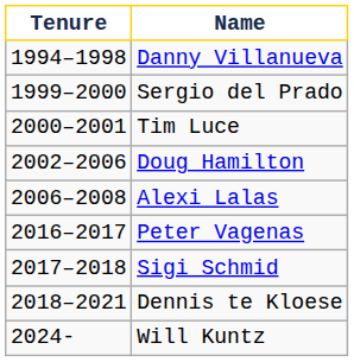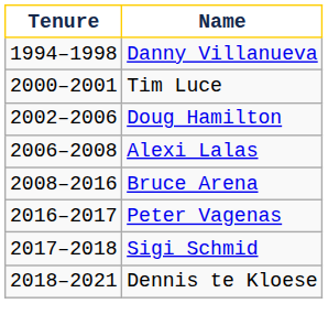 <table class="wikitable sortable">
 <tr>
 <th style="background:#FFFFFF; color:#13284B; border:1px solid #FFCE02;" scope="col">Tenure</th>
 <th style="background:#FFFFFF; color:#13284B; border:1px solid #FFCE02;" scope="col">Name</th>
 </tr>
 <tr>
 <td>1994–1998</td>
 <td><a href='#'>Danny Villanueva</a></td>
-</tr>
-<tr>
-<td>1999–2000</td>
-<td>Sergio del Prado</td>
 </tr>
 <tr>
 <td>2000–2001</td>
 <td>Tim Luce</td>
 </tr>
 <tr>
 <td>2002–2006</td>
 <td><a href='#'>Doug Hamilton</a></td>
 </tr>
 <tr>
 <td>2006–2008</td>
 <td><a href='#'>Alexi Lalas</a></td>
 </tr>
 <tr>
+<td>2008–2016</td>
+<td><a href='#'>Bruce Arena</a></td>
+</tr>
+<tr>
 <td>2016–2017</td>
 <td><a href='#'>Peter Vagenas</a></td>
 </tr>
 <tr>
 <td>2017–2018</td>
 <td><a href='#'>Sigi Schmid</a></td>
 </tr>
 <tr>
 <td>2018–2021</td>
 <td>Dennis te Kloese</td>
 </tr>
-<tr>
-<td>2024-</td>
-<td>Will Kuntz</td>
-</tr>
 </table>
